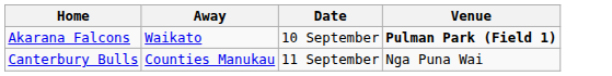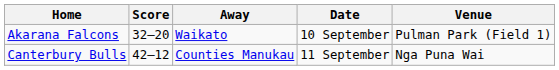 <table class="wikitable">
 <tr>
 <th>Home</th>
+<th>Score</th>
 <th>Away</th>
 <th>Date</th>
 <th>Venue</th>
 </tr>
 <tr>
 <td> <a href='#'>Akarana Falcons</a></td>
+<td>32–20</td>
 <td> <a href='#'>Waikato</a></td>
 <td>10 September</td>
-<td><strong>Pulman Park (Field 1)</strong></td>
+<td>Pulman Park (Field 1)</td>
 </tr>
 <tr>
 <td> <a href='#'>Canterbury Bulls</a></td>
+<td>42–12</td>
 <td> <a href='#'>Counties Manukau</a></td>
 <td>11 September</td>
 <td>Nga Puna Wai</td>
 </tr>
 </table>
